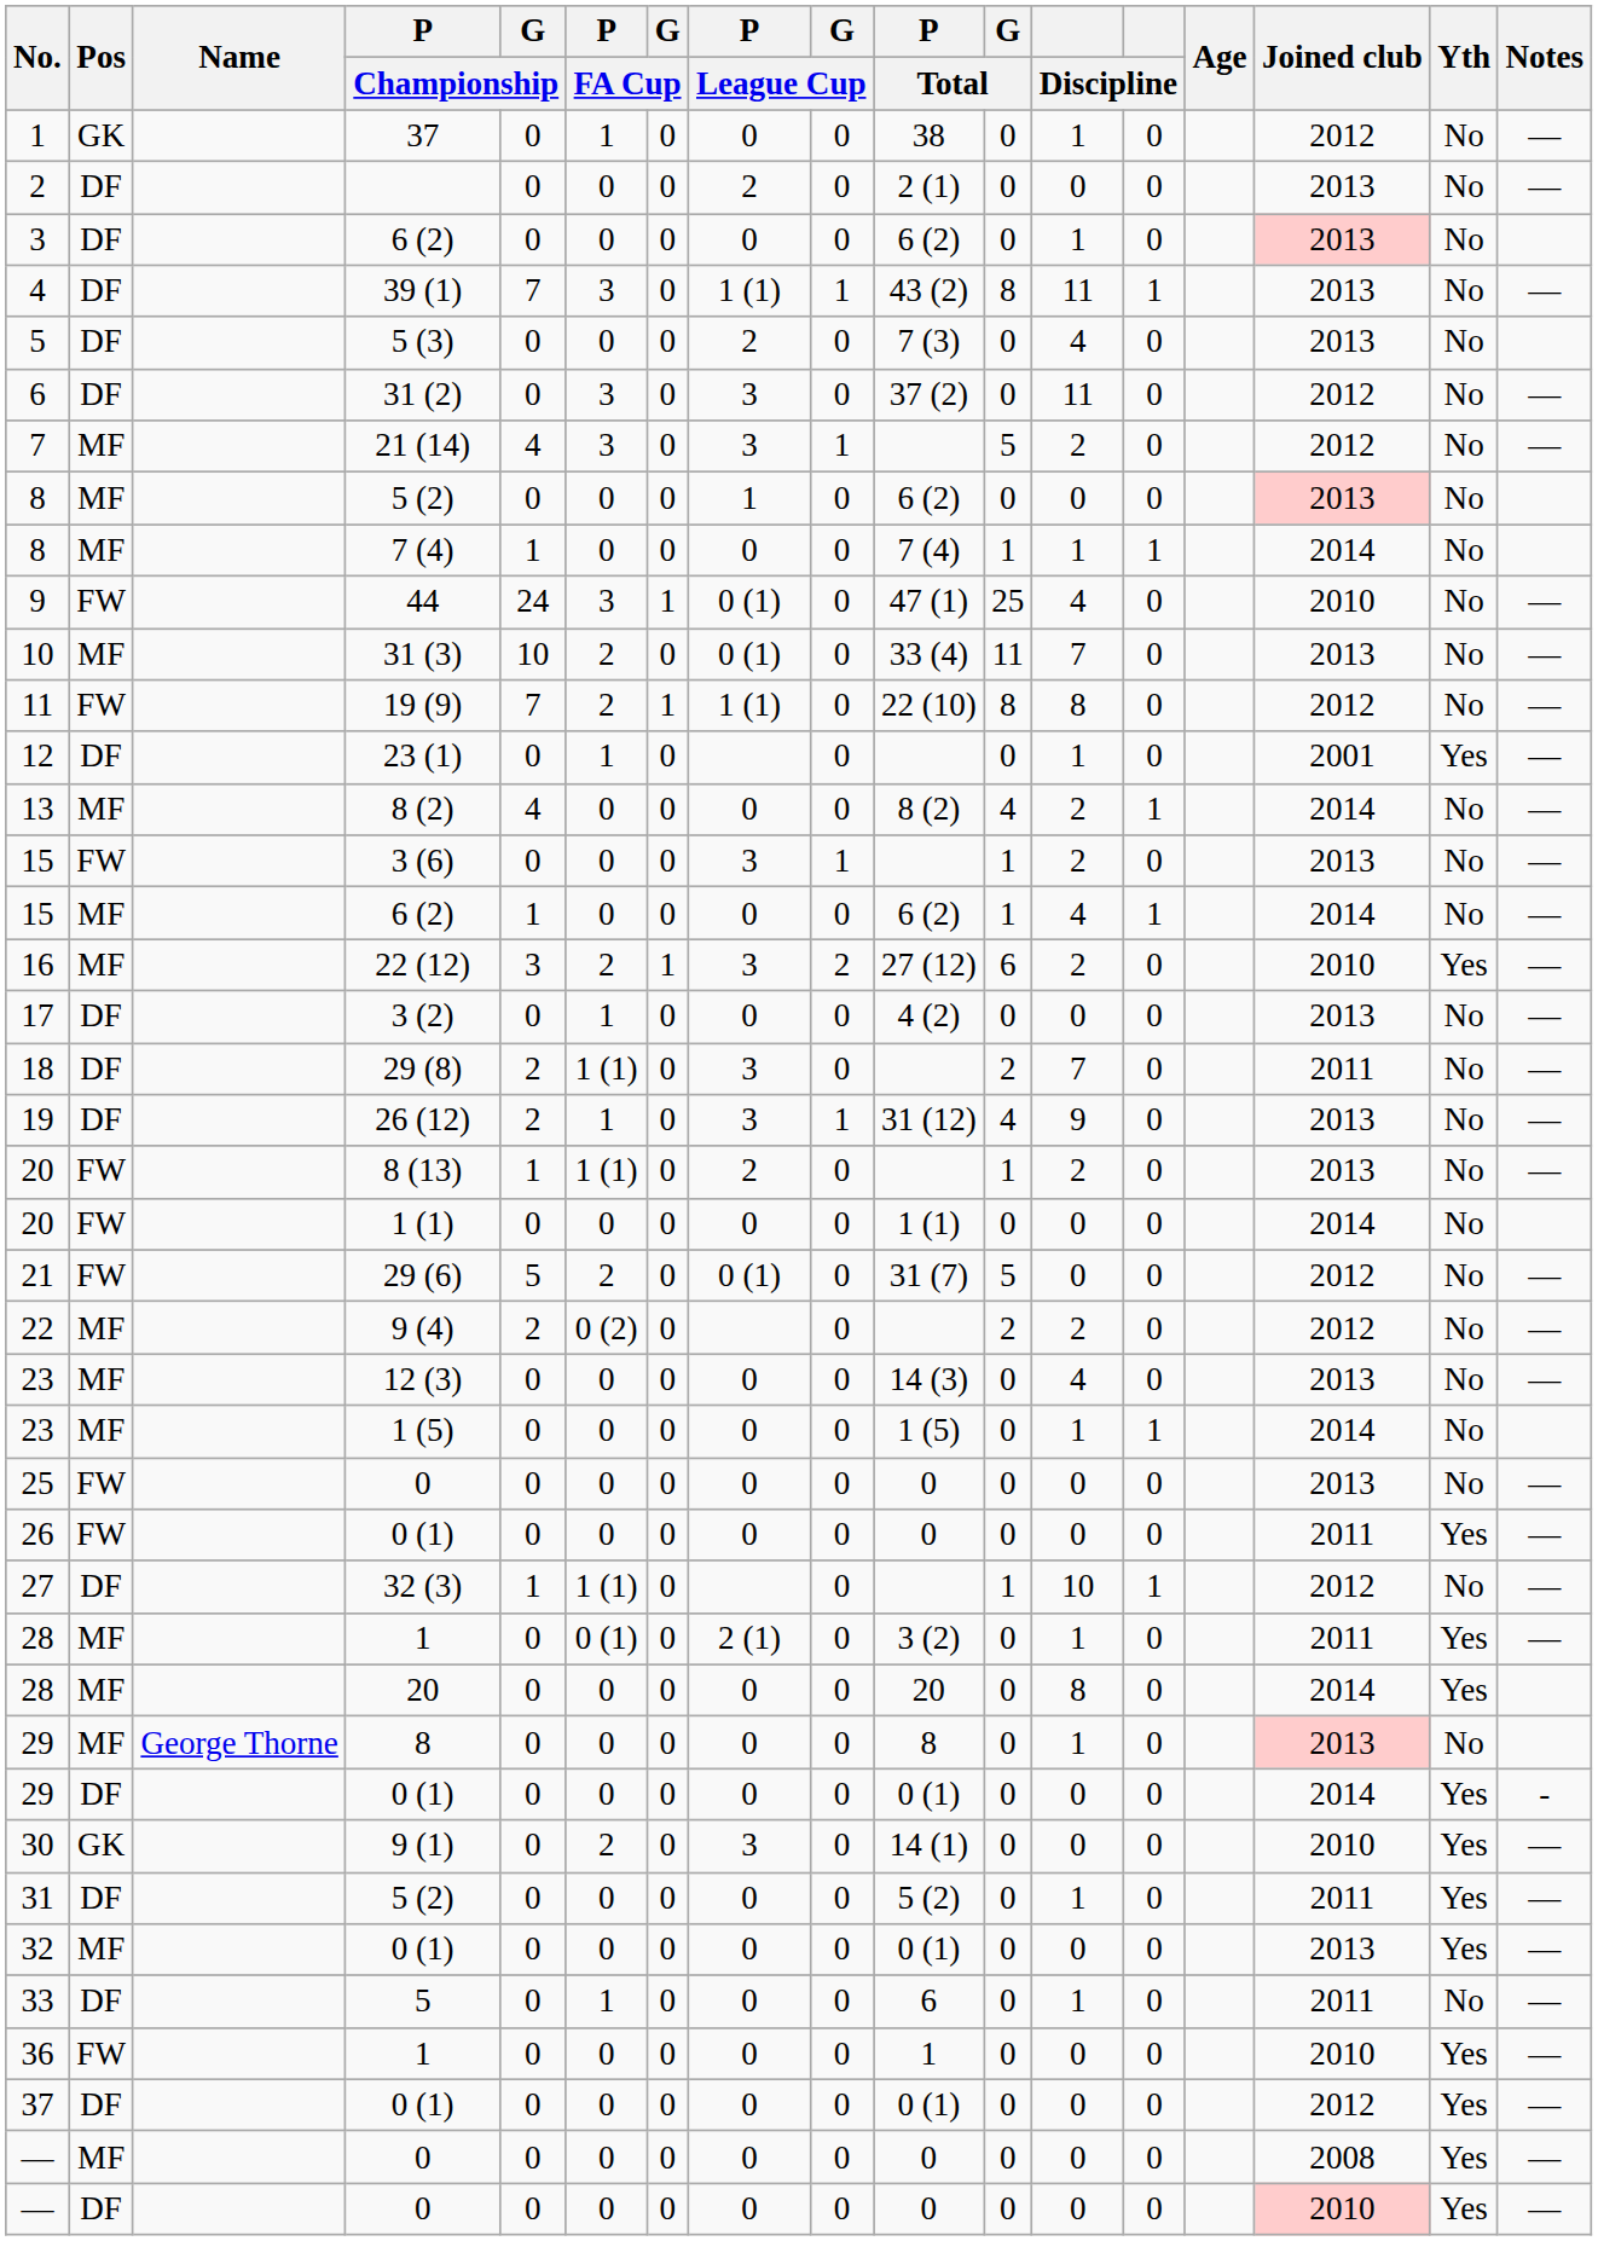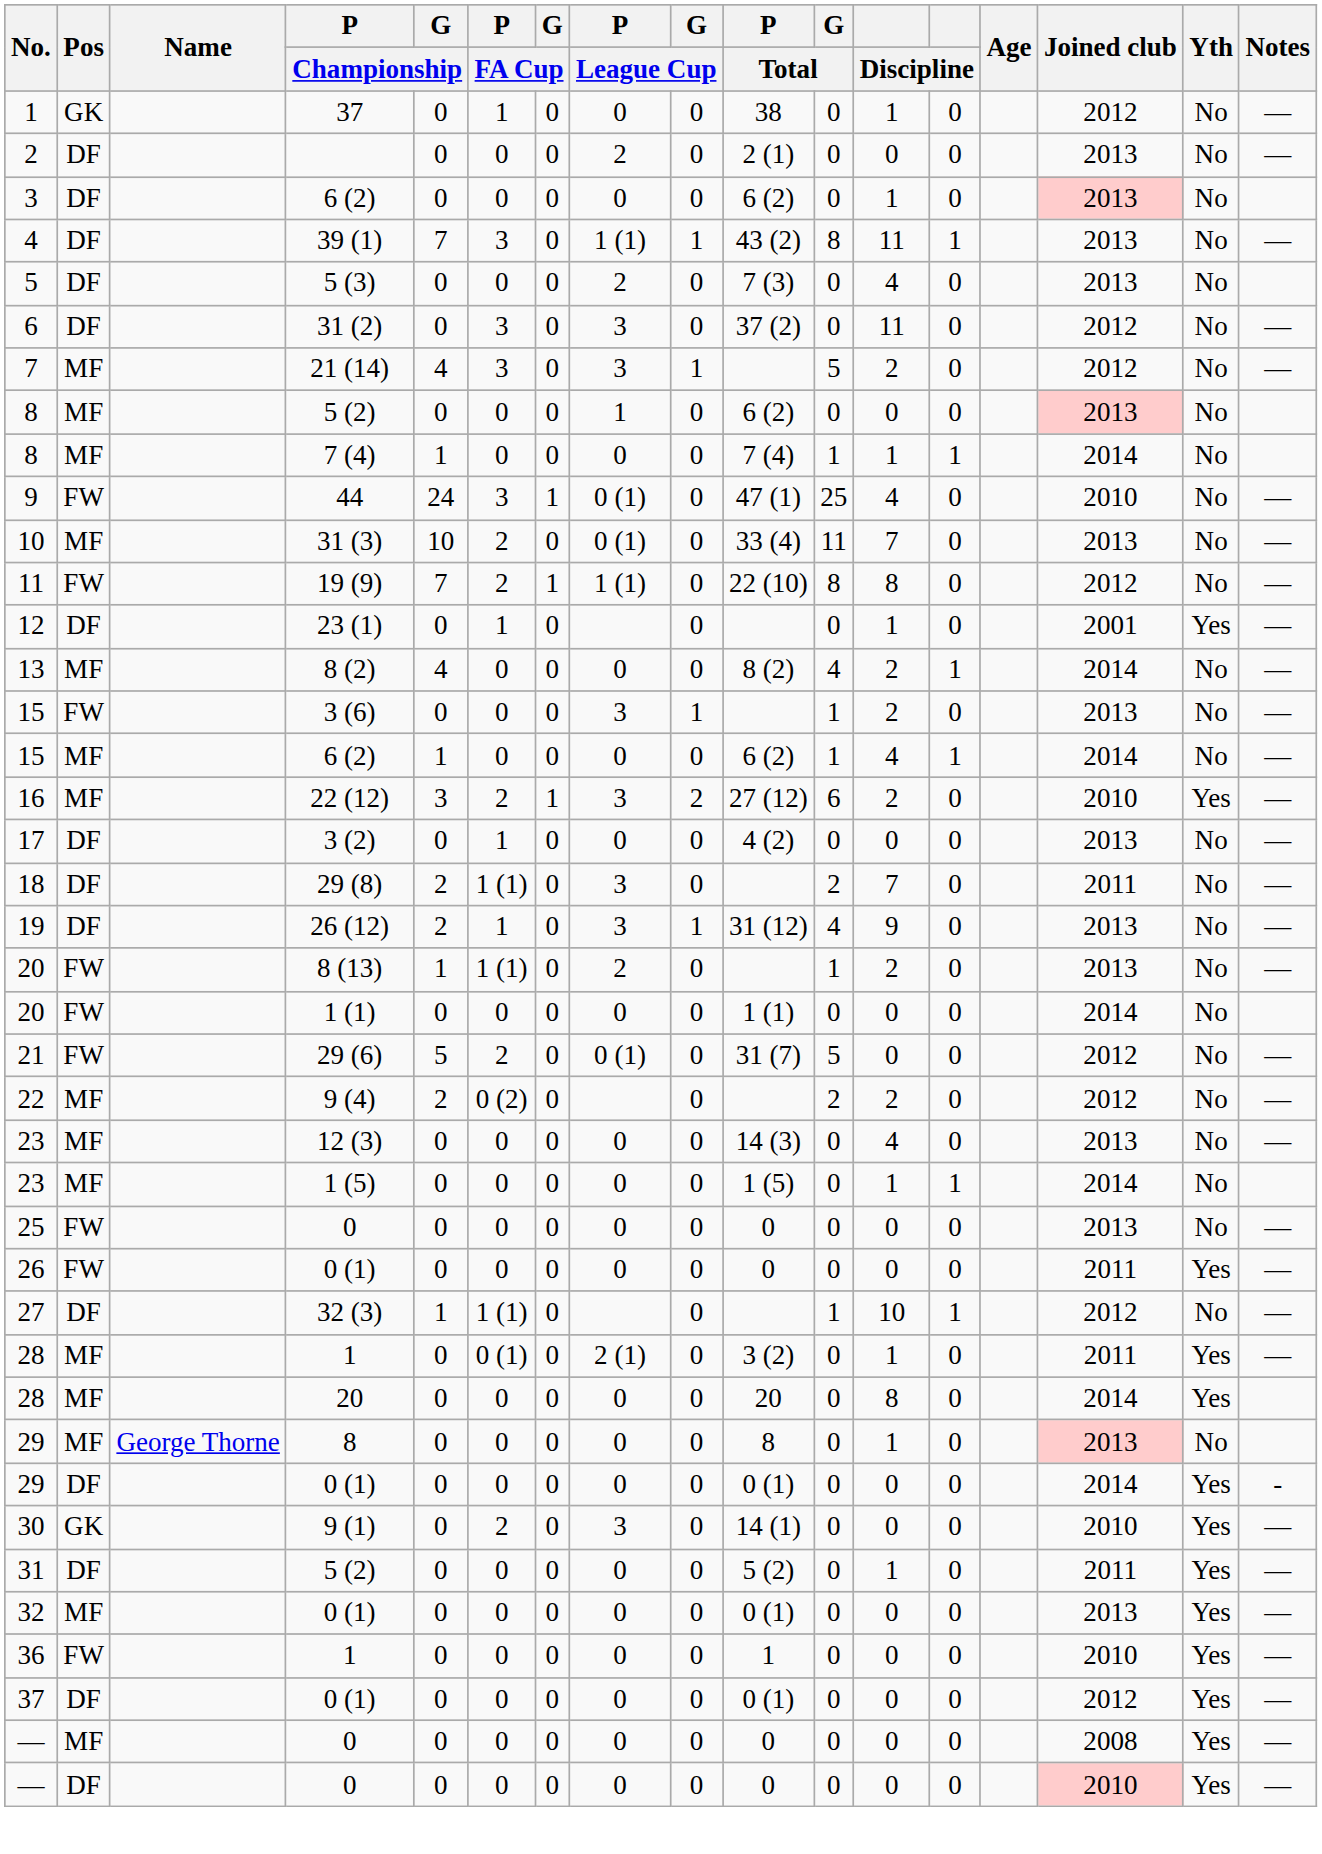 <table class="wikitable sortable" style="text-align:center">
 <tr>
 <th rowspan=2>No.</th>
 <th rowspan=2>Pos</th>
 <th rowspan=2>Name</th>
 <th>P</th>
 <th>G</th>
 <th>P</th>
 <th>G</th>
 <th>P</th>
 <th>G</th>
 <th>P</th>
 <th>G</th>
 <th></th>
 <th></th>
 <th rowspan=2>Age</th>
 <th rowspan=2>Joined club</th>
 <th rowspan=2>Yth</th>
 <th rowspan=2 class="unsortable">Notes</th>
 </tr>
 <tr class="unsortable">
 <th colspan=2><a href='#'>Championship</a></th>
 <th colspan=2><a href='#'>FA Cup</a></th>
 <th colspan=2><a href='#'>League Cup</a></th>
 <th colspan=2>Total</th>
 <th colspan=2>Discipline</th>
 </tr>
 <tr>
 <td>1</td>
 <td>GK</td>
 <td align="left"></td>
 <td>37</td>
 <td>0</td>
 <td>1</td>
 <td>0</td>
 <td>0</td>
 <td>0</td>
 <td>38</td>
 <td>0</td>
 <td>1</td>
 <td>0</td>
 <td></td>
 <td>2012</td>
 <td>No</td>
 <td>—</td>
 </tr>
 <tr>
 <td>2</td>
 <td>DF</td>
 <td align="left"></td>
 <td></td>
 <td>0</td>
 <td>0</td>
 <td>0</td>
 <td>2</td>
 <td>0</td>
 <td>2 (1)</td>
 <td>0</td>
 <td>0</td>
 <td>0</td>
 <td></td>
 <td>2013</td>
 <td>No</td>
 <td>—</td>
 </tr>
 <tr>
 <td>3</td>
 <td>DF</td>
 <td align="left"></td>
 <td>6 (2)</td>
 <td>0</td>
 <td>0</td>
 <td>0</td>
 <td>0</td>
 <td>0</td>
 <td>6 (2)</td>
 <td>0</td>
 <td>1</td>
 <td>0</td>
 <td></td>
 <td bgcolor=#FFCCCC>2013</td>
 <td>No</td>
 <td></td>
 </tr>
 <tr>
 <td>4</td>
 <td>DF</td>
 <td align="left"></td>
 <td>39 (1)</td>
 <td>7</td>
 <td>3</td>
 <td>0</td>
 <td>1 (1)</td>
 <td>1</td>
 <td>43 (2)</td>
 <td>8</td>
 <td>11</td>
 <td>1</td>
 <td></td>
 <td>2013</td>
 <td>No</td>
 <td>—</td>
 </tr>
 <tr>
 <td>5</td>
 <td>DF</td>
 <td align="left"></td>
 <td>5 (3)</td>
 <td>0</td>
 <td>0</td>
 <td>0</td>
 <td>2</td>
 <td>0</td>
 <td>7 (3)</td>
 <td>0</td>
 <td>4</td>
 <td>0</td>
 <td></td>
 <td>2013</td>
 <td>No</td>
 <td></td>
 </tr>
 <tr>
 <td>6</td>
 <td>DF</td>
 <td align="left"></td>
 <td>31 (2)</td>
 <td>0</td>
 <td>3</td>
 <td>0</td>
 <td>3</td>
 <td>0</td>
 <td>37 (2)</td>
 <td>0</td>
 <td>11</td>
 <td>0</td>
 <td></td>
 <td>2012</td>
 <td>No</td>
 <td>—</td>
 </tr>
 <tr>
 <td>7</td>
 <td>MF</td>
 <td align="left"></td>
 <td>21 (14)</td>
 <td>4</td>
 <td>3</td>
 <td>0</td>
 <td>3</td>
 <td>1</td>
 <td></td>
 <td>5</td>
 <td>2</td>
 <td>0</td>
 <td></td>
 <td>2012</td>
 <td>No</td>
 <td>—</td>
 </tr>
 <tr>
 <td>8</td>
 <td>MF</td>
 <td align="left"></td>
 <td>5 (2)</td>
 <td>0</td>
 <td>0</td>
 <td>0</td>
 <td>1</td>
 <td>0</td>
 <td>6 (2)</td>
 <td>0</td>
 <td>0</td>
 <td>0</td>
 <td></td>
 <td bgcolor=#FFCCCC>2013</td>
 <td>No</td>
 <td></td>
 </tr>
 <tr>
 <td>8</td>
 <td>MF</td>
 <td align="left"></td>
 <td>7 (4)</td>
 <td>1</td>
 <td>0</td>
 <td>0</td>
 <td>0</td>
 <td>0</td>
 <td>7 (4)</td>
 <td>1</td>
 <td>1</td>
 <td>1</td>
 <td></td>
 <td>2014</td>
 <td>No</td>
 <td></td>
 </tr>
 <tr>
 <td>9</td>
 <td>FW</td>
 <td align="left"></td>
 <td>44</td>
 <td>24</td>
 <td>3</td>
 <td>1</td>
 <td>0 (1)</td>
 <td>0</td>
 <td>47 (1)</td>
 <td>25</td>
 <td>4</td>
 <td>0</td>
 <td></td>
 <td>2010</td>
 <td>No</td>
 <td>—</td>
 </tr>
 <tr>
 <td>10</td>
 <td>MF</td>
 <td align="left"></td>
 <td>31 (3)</td>
 <td>10</td>
 <td>2</td>
 <td>0</td>
 <td>0 (1)</td>
 <td>0</td>
 <td>33 (4)</td>
 <td>11</td>
 <td>7</td>
 <td>0</td>
 <td></td>
 <td>2013</td>
 <td>No</td>
 <td>—</td>
 </tr>
 <tr>
 <td>11</td>
 <td>FW</td>
 <td align="left"></td>
 <td>19 (9)</td>
 <td>7</td>
 <td>2</td>
 <td>1</td>
 <td>1 (1)</td>
 <td>0</td>
 <td>22 (10)</td>
 <td>8</td>
 <td>8</td>
 <td>0</td>
 <td></td>
 <td>2012</td>
 <td>No</td>
 <td>—</td>
 </tr>
 <tr>
 <td>12</td>
 <td>DF</td>
 <td align="left"></td>
 <td>23 (1)</td>
 <td>0</td>
 <td>1</td>
 <td>0</td>
 <td></td>
 <td>0</td>
 <td></td>
 <td>0</td>
 <td>1</td>
 <td>0</td>
 <td></td>
 <td>2001</td>
 <td>Yes</td>
 <td>—</td>
 </tr>
 <tr>
 <td>13</td>
 <td>MF</td>
 <td align="left"></td>
 <td>8 (2)</td>
 <td>4</td>
 <td>0</td>
 <td>0</td>
 <td>0</td>
 <td>0</td>
 <td>8 (2)</td>
 <td>4</td>
 <td>2</td>
 <td>1</td>
 <td></td>
 <td>2014</td>
 <td>No</td>
 <td>—</td>
 </tr>
 <tr>
 <td>15</td>
 <td>FW</td>
 <td align="left"></td>
 <td>3 (6)</td>
 <td>0</td>
 <td>0</td>
 <td>0</td>
 <td>3</td>
 <td>1</td>
 <td></td>
 <td>1</td>
 <td>2</td>
 <td>0</td>
 <td></td>
 <td>2013</td>
 <td>No</td>
 <td>—</td>
 </tr>
 <tr>
 <td>15</td>
 <td>MF</td>
 <td align="left"></td>
 <td>6 (2)</td>
 <td>1</td>
 <td>0</td>
 <td>0</td>
 <td>0</td>
 <td>0</td>
 <td>6 (2)</td>
 <td>1</td>
 <td>4</td>
 <td>1</td>
 <td></td>
 <td>2014</td>
 <td>No</td>
 <td>—</td>
 </tr>
 <tr>
 <td>16</td>
 <td>MF</td>
 <td align="left"></td>
 <td>22 (12)</td>
 <td>3</td>
 <td>2</td>
 <td>1</td>
 <td>3</td>
 <td>2</td>
 <td>27 (12)</td>
 <td>6</td>
 <td>2</td>
 <td>0</td>
 <td></td>
 <td>2010</td>
 <td>Yes</td>
 <td>—</td>
 </tr>
 <tr>
 <td>17</td>
 <td>DF</td>
 <td align="left"></td>
 <td>3 (2)</td>
 <td>0</td>
 <td>1</td>
 <td>0</td>
 <td>0</td>
 <td>0</td>
 <td>4 (2)</td>
 <td>0</td>
 <td>0</td>
 <td>0</td>
 <td></td>
 <td>2013</td>
 <td>No</td>
 <td>—</td>
 </tr>
 <tr>
 <td>18</td>
 <td>DF</td>
 <td align="left"></td>
 <td>29 (8)</td>
 <td>2</td>
 <td>1 (1)</td>
 <td>0</td>
 <td>3</td>
 <td>0</td>
 <td></td>
 <td>2</td>
 <td>7</td>
 <td>0</td>
 <td></td>
 <td>2011</td>
 <td>No</td>
 <td>—</td>
 </tr>
 <tr>
 <td>19</td>
 <td>DF</td>
 <td align="left"></td>
 <td>26 (12)</td>
 <td>2</td>
 <td>1</td>
 <td>0</td>
 <td>3</td>
 <td>1</td>
 <td>31 (12)</td>
 <td>4</td>
 <td>9</td>
 <td>0</td>
 <td></td>
 <td>2013</td>
 <td>No</td>
 <td>—</td>
 </tr>
 <tr>
 <td>20</td>
 <td>FW</td>
 <td align="left"></td>
 <td>8 (13)</td>
 <td>1</td>
 <td>1 (1)</td>
 <td>0</td>
 <td>2</td>
 <td>0</td>
 <td></td>
 <td>1</td>
 <td>2</td>
 <td>0</td>
 <td></td>
 <td>2013</td>
 <td>No</td>
 <td>—</td>
 </tr>
 <tr>
 <td>20</td>
 <td>FW</td>
 <td align="left"></td>
 <td>1 (1)</td>
 <td>0</td>
 <td>0</td>
 <td>0</td>
 <td>0</td>
 <td>0</td>
 <td>1 (1)</td>
 <td>0</td>
 <td>0</td>
 <td>0</td>
 <td></td>
 <td>2014</td>
 <td>No</td>
 <td></td>
 </tr>
 <tr>
 <td>21</td>
 <td>FW</td>
 <td align="left"></td>
 <td>29 (6)</td>
 <td>5</td>
 <td>2</td>
 <td>0</td>
 <td>0 (1)</td>
 <td>0</td>
 <td>31 (7)</td>
 <td>5</td>
 <td>0</td>
 <td>0</td>
 <td></td>
 <td>2012</td>
 <td>No</td>
 <td>—</td>
 </tr>
 <tr>
 <td>22</td>
 <td>MF</td>
 <td align="left"></td>
 <td>9 (4)</td>
 <td>2</td>
 <td>0 (2)</td>
 <td>0</td>
 <td></td>
 <td>0</td>
 <td></td>
 <td>2</td>
 <td>2</td>
 <td>0</td>
 <td></td>
 <td>2012</td>
 <td>No</td>
 <td>—</td>
 </tr>
 <tr>
 <td>23</td>
 <td>MF</td>
 <td align="left"></td>
 <td>12 (3)</td>
 <td>0</td>
 <td>0</td>
 <td>0</td>
 <td>0</td>
 <td>0</td>
 <td>14 (3)</td>
 <td>0</td>
 <td>4</td>
 <td>0</td>
 <td></td>
 <td>2013</td>
 <td>No</td>
 <td>—</td>
 </tr>
 <tr>
 <td>23</td>
 <td>MF</td>
 <td align="left"></td>
 <td>1 (5)</td>
 <td>0</td>
 <td>0</td>
 <td>0</td>
 <td>0</td>
 <td>0</td>
 <td>1 (5)</td>
 <td>0</td>
 <td>1</td>
 <td>1</td>
 <td></td>
 <td>2014</td>
 <td>No</td>
 <td></td>
 </tr>
 <tr>
 <td>25</td>
 <td>FW</td>
 <td align="left"></td>
 <td>0</td>
 <td>0</td>
 <td>0</td>
 <td>0</td>
 <td>0</td>
 <td>0</td>
 <td>0</td>
 <td>0</td>
 <td>0</td>
 <td>0</td>
 <td></td>
 <td>2013</td>
 <td>No</td>
 <td>—</td>
 </tr>
 <tr>
 <td>26</td>
 <td>FW</td>
 <td align="left"></td>
 <td>0 (1)</td>
 <td>0</td>
 <td>0</td>
 <td>0</td>
 <td>0</td>
 <td>0</td>
 <td>0</td>
 <td>0</td>
 <td>0</td>
 <td>0</td>
 <td></td>
 <td>2011</td>
 <td>Yes</td>
 <td>—</td>
 </tr>
 <tr>
 <td>27</td>
 <td>DF</td>
 <td align="left"></td>
 <td>32 (3)</td>
 <td>1</td>
 <td>1 (1)</td>
 <td>0</td>
 <td></td>
 <td>0</td>
 <td></td>
 <td>1</td>
 <td>10</td>
 <td>1</td>
 <td></td>
 <td>2012</td>
 <td>No</td>
 <td>—</td>
 </tr>
 <tr>
 <td>28</td>
 <td>MF</td>
 <td align="left"></td>
 <td>1</td>
 <td>0</td>
 <td>0 (1)</td>
 <td>0</td>
 <td>2 (1)</td>
 <td>0</td>
 <td>3 (2)</td>
 <td>0</td>
 <td>1</td>
 <td>0</td>
 <td></td>
 <td>2011</td>
 <td>Yes</td>
 <td>—</td>
 </tr>
 <tr>
 <td>28</td>
 <td>MF</td>
 <td align="left"></td>
 <td>20</td>
 <td>0</td>
 <td>0</td>
 <td>0</td>
 <td>0</td>
 <td>0</td>
 <td>20</td>
 <td>0</td>
 <td>8</td>
 <td>0</td>
 <td></td>
 <td>2014</td>
 <td>Yes</td>
 <td></td>
 </tr>
 <tr>
 <td>29</td>
 <td>MF</td>
 <td align="left"><a href='#'>George Thorne</a></td>
 <td>8</td>
 <td>0</td>
 <td>0</td>
 <td>0</td>
 <td>0</td>
 <td>0</td>
 <td>8</td>
 <td>0</td>
 <td>1</td>
 <td>0</td>
 <td></td>
 <td bgcolor=#FFCCCC>2013</td>
 <td>No</td>
 <td></td>
 </tr>
 <tr>
 <td>29</td>
 <td>DF</td>
 <td align="left"></td>
 <td>0 (1)</td>
 <td>0</td>
 <td>0</td>
 <td>0</td>
 <td>0</td>
 <td>0</td>
 <td>0 (1)</td>
 <td>0</td>
 <td>0</td>
 <td>0</td>
 <td></td>
 <td>2014</td>
 <td>Yes</td>
 <td>-</td>
 </tr>
 <tr>
 <td>30</td>
 <td>GK</td>
 <td align="left"></td>
 <td>9 (1)</td>
 <td>0</td>
 <td>2</td>
 <td>0</td>
 <td>3</td>
 <td>0</td>
 <td>14 (1)</td>
 <td>0</td>
 <td>0</td>
 <td>0</td>
 <td></td>
 <td>2010</td>
 <td>Yes</td>
 <td>—</td>
 </tr>
 <tr>
 <td>31</td>
 <td>DF</td>
 <td align="left"></td>
 <td>5 (2)</td>
 <td>0</td>
 <td>0</td>
 <td>0</td>
 <td>0</td>
 <td>0</td>
 <td>5 (2)</td>
 <td>0</td>
 <td>1</td>
 <td>0</td>
 <td></td>
 <td>2011</td>
 <td>Yes</td>
 <td>—</td>
 </tr>
 <tr>
 <td>32</td>
 <td>MF</td>
 <td align="left"></td>
 <td>0 (1)</td>
 <td>0</td>
 <td>0</td>
 <td>0</td>
 <td>0</td>
 <td>0</td>
 <td>0 (1)</td>
 <td>0</td>
 <td>0</td>
 <td>0</td>
 <td></td>
 <td>2013</td>
 <td>Yes</td>
 <td>—</td>
 </tr>
 <tr>
-<td>33</td>
-<td>DF</td>
-<td align="left"></td>
-<td>5</td>
-<td>0</td>
-<td>1</td>
-<td>0</td>
-<td>0</td>
-<td>0</td>
-<td>6</td>
-<td>0</td>
-<td>1</td>
-<td>0</td>
-<td></td>
-<td>2011</td>
-<td>No</td>
-<td>—</td>
-</tr>
-<tr>
 <td>36</td>
 <td>FW</td>
 <td align=left></td>
 <td>1</td>
 <td>0</td>
 <td>0</td>
 <td>0</td>
 <td>0</td>
 <td>0</td>
 <td>1</td>
 <td>0</td>
 <td>0</td>
 <td>0</td>
 <td></td>
 <td>2010</td>
 <td>Yes</td>
 <td>—</td>
 </tr>
 <tr>
 <td>37</td>
 <td>DF</td>
 <td align=left></td>
 <td>0 (1)</td>
 <td>0</td>
 <td>0</td>
 <td>0</td>
 <td>0</td>
 <td>0</td>
 <td>0 (1)</td>
 <td>0</td>
 <td>0</td>
 <td>0</td>
 <td></td>
 <td>2012</td>
 <td>Yes</td>
 <td>—</td>
 </tr>
 <tr>
 <td>—</td>
 <td>MF</td>
 <td align=left></td>
 <td>0</td>
 <td>0</td>
 <td>0</td>
 <td>0</td>
 <td>0</td>
 <td>0</td>
 <td>0</td>
 <td>0</td>
 <td>0</td>
 <td>0</td>
 <td></td>
 <td>2008</td>
 <td>Yes</td>
 <td>—</td>
 </tr>
 <tr>
 <td>—</td>
 <td>DF</td>
 <td align=left></td>
 <td>0</td>
 <td>0</td>
 <td>0</td>
 <td>0</td>
 <td>0</td>
 <td>0</td>
 <td>0</td>
 <td>0</td>
 <td>0</td>
 <td>0</td>
 <td></td>
 <td bgcolor=#FFCCCC>2010</td>
 <td>Yes</td>
 <td>—</td>
 </tr>
 </table>
